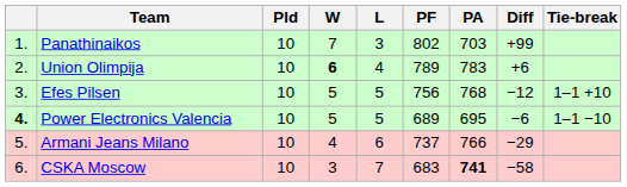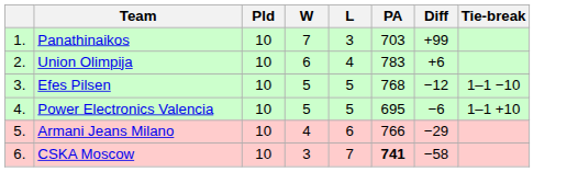 <table class="wikitable" style="text-align:center">
 <tr>
 <th width=25></th>
 <th width=220>Team</th>
 <th width=40>Pld</th>
 <th width=40>W</th>
 <th width=40>L</th>
-<th width=40>PF</th>
 <th width=40>PA</th>
 <th width=40>Diff</th>
 <th>Tie-break</th>
 </tr>
 <tr style="background:#ccffcc;">
 <td>1.</td>
 <td align=left> <a href='#'>Panathinaikos</a></td>
 <td>10</td>
 <td>7</td>
 <td>3</td>
-<td>802</td>
 <td>703</td>
 <td>+99</td>
 <td></td>
 </tr>
 <tr style="background:#ccffcc;">
 <td>2.</td>
 <td align=left> <a href='#'>Union Olimpija</a></td>
 <td>10</td>
-<td><strong>6</strong></td>
+<td>6</td>
 <td>4</td>
-<td>789</td>
 <td>783</td>
 <td>+6</td>
 <td></td>
 </tr>
 <tr style="background:#ccffcc;">
 <td>3.</td>
 <td align=left> <a href='#'>Efes Pilsen</a></td>
 <td>10</td>
 <td>5</td>
 <td>5</td>
-<td>756</td>
 <td>768</td>
 <td>−12</td>
-<td>1–1 +10</td>
+<td>1–1 −10</td>
 </tr>
 <tr style="background:#ccffcc;">
-<td><strong>4.</strong></td>
+<td>4.</td>
 <td align=left> <a href='#'>Power Electronics Valencia</a></td>
 <td>10</td>
 <td>5</td>
 <td>5</td>
-<td>689</td>
 <td>695</td>
 <td>−6</td>
-<td>1–1 −10</td>
+<td>1–1 +10</td>
 </tr>
 <tr style="background:#fcc;">
 <td>5.</td>
 <td align=left> <a href='#'>Armani Jeans Milano</a></td>
 <td>10</td>
 <td>4</td>
 <td>6</td>
-<td>737</td>
 <td>766</td>
 <td>−29</td>
 <td></td>
 </tr>
 <tr style="background:#fcc;">
 <td>6.</td>
 <td align=left> <a href='#'>CSKA Moscow</a></td>
 <td>10</td>
 <td>3</td>
 <td>7</td>
-<td>683</td>
 <td><strong>741</strong></td>
 <td>−58</td>
 <td></td>
 </tr>
 </table>
